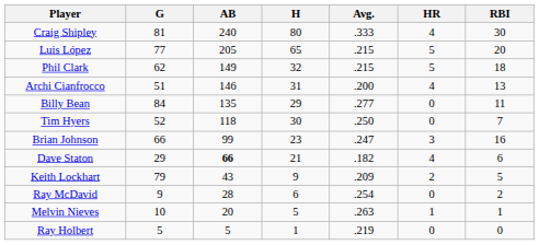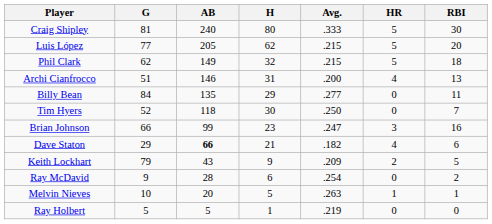 <table class="wikitable sortable">
 <tr>
 <th bgcolor="#DDDDFF" width="16%">Player</th>
 <th bgcolor="#DDDDFF" width="9%">G</th>
 <th bgcolor="#DDDDFF" width="9%">AB</th>
 <th bgcolor="#DDDDFF" width="9%">H</th>
 <th bgcolor="#DDDDFF" width="9%">Avg.</th>
 <th bgcolor="#DDDDFF" width="9%">HR</th>
 <th bgcolor="#DDDDFF" width="9%">RBI</th>
 </tr>
 <tr align="center">
 <td><a href='#'>Craig Shipley</a></td>
 <td>81</td>
 <td>240</td>
 <td>80</td>
 <td>.333</td>
-<td>4</td>
+<td>5</td>
 <td>30</td>
 </tr>
 <tr align=center>
 <td><a href='#'>Luis López</a></td>
 <td>77</td>
 <td>205</td>
-<td>65</td>
+<td>62</td>
 <td>.215</td>
 <td>5</td>
 <td>20</td>
 </tr>
 <tr align=center>
 <td><a href='#'>Phil Clark</a></td>
 <td>62</td>
 <td>149</td>
 <td>32</td>
 <td>.215</td>
 <td>5</td>
 <td>18</td>
 </tr>
 <tr align=center>
 <td><a href='#'>Archi Cianfrocco</a></td>
 <td>51</td>
 <td>146</td>
 <td>31</td>
 <td>.200</td>
 <td>4</td>
 <td>13</td>
 </tr>
 <tr align=center>
 <td><a href='#'>Billy Bean</a></td>
 <td>84</td>
 <td>135</td>
 <td>29</td>
 <td>.277</td>
 <td>0</td>
 <td>11</td>
 </tr>
 <tr align=center>
 <td><a href='#'>Tim Hyers</a></td>
 <td>52</td>
 <td>118</td>
 <td>30</td>
 <td>.250</td>
 <td>0</td>
 <td>7</td>
 </tr>
 <tr align=center>
 <td><a href='#'>Brian Johnson</a></td>
 <td>66</td>
 <td>99</td>
 <td>23</td>
 <td>.247</td>
 <td>3</td>
 <td>16</td>
 </tr>
 <tr align=center>
 <td><a href='#'>Dave Staton</a></td>
 <td>29</td>
 <td><strong>66</strong></td>
 <td>21</td>
 <td>.182</td>
 <td>4</td>
 <td>6</td>
 </tr>
 <tr align=center>
 <td><a href='#'>Keith Lockhart</a></td>
 <td>79</td>
 <td>43</td>
 <td>9</td>
 <td>.209</td>
 <td>2</td>
 <td>5</td>
 </tr>
 <tr align=center>
 <td><a href='#'>Ray McDavid</a></td>
 <td>9</td>
 <td>28</td>
 <td>6</td>
 <td>.254</td>
 <td>0</td>
 <td>2</td>
 </tr>
 <tr align=center>
 <td><a href='#'>Melvin Nieves</a></td>
 <td>10</td>
 <td>20</td>
 <td>5</td>
 <td>.263</td>
 <td>1</td>
 <td>1</td>
 </tr>
 <tr align=center>
 <td><a href='#'>Ray Holbert</a></td>
 <td>5</td>
 <td>5</td>
 <td>1</td>
 <td>.219</td>
 <td>0</td>
 <td>0</td>
 </tr>
 </table>
